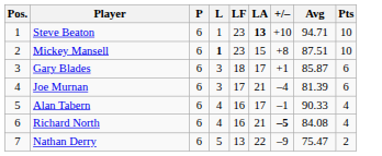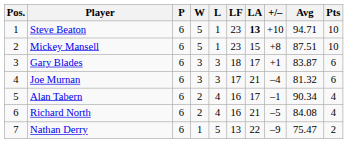 <table class="wikitable" style="text-align:center; margin: 1em auto 1em auto, align:left">
 <tr>
 <th width=20>Pos.</th>
 <th width=212>Player</th>
 <th width=20>P</th>
+<th width=20>W</th>
 <th width=20>L</th>
 <th width=20>LF</th>
 <th width=20>LA</th>
 <th width=25>+/–</th>
 <th width=50>Avg</th>
 <th width=20>Pts</th>
 </tr>
 <tr style=>
 <td>1</td>
 <td align=left> <a href='#'>Steve Beaton</a></td>
 <td>6</td>
+<td>5</td>
 <td>1</td>
 <td>23</td>
 <td><strong>13</strong></td>
 <td>+10</td>
 <td>94.71</td>
 <td>10</td>
 </tr>
 <tr style=>
 <td>2</td>
 <td align=left> <a href='#'>Mickey Mansell</a></td>
 <td>6</td>
-<td><strong>1</strong></td>
+<td>5</td>
+<td>1</td>
 <td>23</td>
 <td>15</td>
 <td>+8</td>
 <td>87.51</td>
 <td>10</td>
 </tr>
 <tr style=>
 <td>3</td>
 <td align=left> <a href='#'>Gary Blades</a></td>
 <td>6</td>
 <td>3</td>
+<td>3</td>
 <td>18</td>
 <td>17</td>
 <td>+1</td>
-<td>85.87</td>
+<td>83.87</td>
 <td>6</td>
 </tr>
 <tr style=>
 <td>4</td>
 <td align=left> <a href='#'>Joe Murnan</a></td>
 <td>6</td>
 <td>3</td>
+<td>3</td>
 <td>17</td>
 <td>21</td>
 <td>–4</td>
-<td>81.39</td>
+<td>81.32</td>
 <td>6</td>
 </tr>
 <tr style=>
 <td>5</td>
 <td align=left> <a href='#'>Alan Tabern</a></td>
 <td>6</td>
+<td>2</td>
 <td>4</td>
 <td>16</td>
 <td>17</td>
 <td>–1</td>
-<td>90.33</td>
+<td>90.34</td>
 <td>4</td>
 </tr>
 <tr style=>
 <td>6</td>
 <td align=left> <a href='#'>Richard North</a></td>
 <td>6</td>
+<td>2</td>
 <td>4</td>
 <td>16</td>
 <td>21</td>
-<td><strong>–5</strong></td>
+<td>–5</td>
 <td>84.08</td>
 <td>4</td>
 </tr>
 <tr style=>
 <td>7</td>
 <td align=left> <a href='#'>Nathan Derry</a></td>
 <td>6</td>
+<td>1</td>
 <td>5</td>
 <td>13</td>
 <td>22</td>
 <td>–9</td>
 <td>75.47</td>
 <td>2</td>
 </tr>
 </table>
